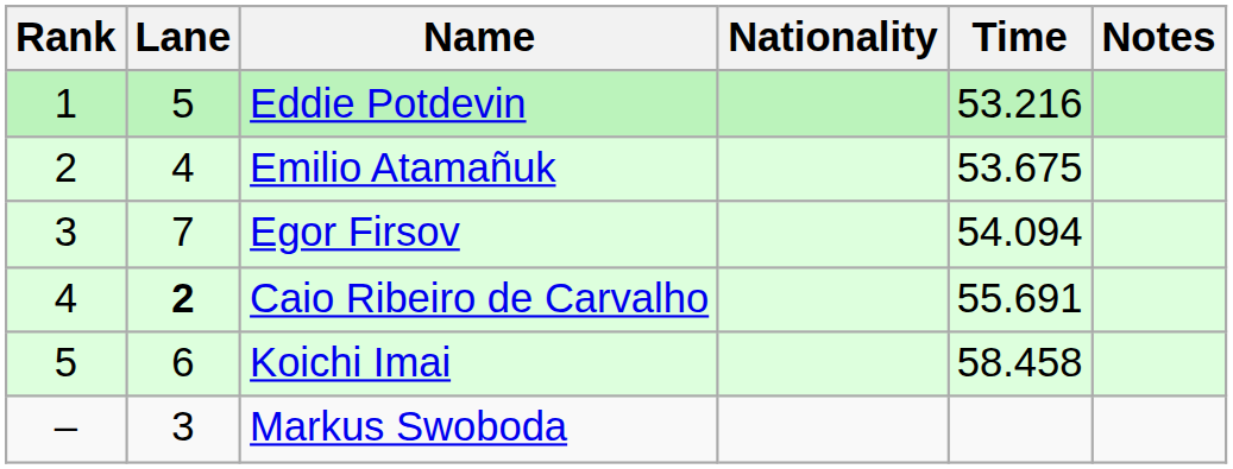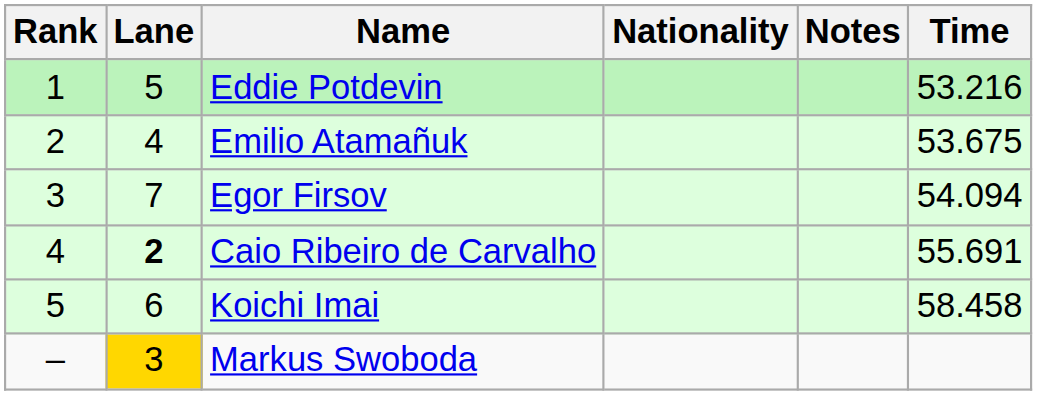 <table class="wikitable" style="text-align:center;">
 <tr>
 <th>Rank</th>
 <th>Lane</th>
 <th>Name</th>
 <th>Nationality</th>
+<th>Notes</th>
 <th>Time</th>
-<th>Notes</th>
 </tr>
 <tr bgcolor=bbf3bb>
 <td>1</td>
 <td>5</td>
 <td align=left><a href='#'>Eddie Potdevin</a></td>
 <td align=left></td>
+<td></td>
 <td>53.216</td>
-<td></td>
 </tr>
 <tr bgcolor=ddffdd>
 <td>2</td>
 <td>4</td>
 <td align=left><a href='#'>Emilio Atamañuk</a></td>
 <td align=left></td>
+<td></td>
 <td>53.675</td>
-<td></td>
 </tr>
 <tr bgcolor=ddffdd>
 <td>3</td>
 <td>7</td>
 <td align=left><a href='#'>Egor Firsov</a></td>
 <td align=left></td>
+<td></td>
 <td>54.094</td>
-<td></td>
 </tr>
 <tr bgcolor=ddffdd>
 <td>4</td>
 <td><strong>2</strong></td>
 <td align=left><a href='#'>Caio Ribeiro de Carvalho</a></td>
 <td align=left></td>
+<td></td>
 <td>55.691</td>
-<td></td>
 </tr>
 <tr bgcolor=ddffdd>
 <td>5</td>
 <td>6</td>
 <td align=left><a href='#'>Koichi Imai</a></td>
 <td align=left></td>
+<td></td>
 <td>58.458</td>
-<td></td>
 </tr>
 <tr>
 <td>–</td>
-<td>3</td>
+<td style="background: gold;">3</td>
 <td align=left><a href='#'>Markus Swoboda</a></td>
 <td align=left></td>
 <td></td>
 <td></td>
 </tr>
 </table>
